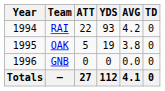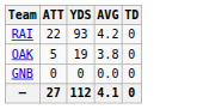 <table class="wikitable" style="text-align:center">
 <tr>
-<th>Year</th>
 <th>Team</th>
 <th>ATT</th>
 <th>YDS</th>
 <th>AVG</th>
 <th>TD</th>
 </tr>
 <tr>
-<td>1994</td>
 <td><a href='#'>RAI</a></td>
 <td>22</td>
 <td>93</td>
 <td>4.2</td>
 <td>0</td>
 </tr>
 <tr>
-<td>1995</td>
 <td><a href='#'>OAK</a></td>
 <td>5</td>
 <td>19</td>
 <td>3.8</td>
 <td>0</td>
 </tr>
 <tr>
-<td>1996</td>
 <td><a href='#'>GNB</a></td>
 <td>0</td>
 <td>0</td>
 <td>0.0</td>
 <td>0</td>
 </tr>
 <tr>
-<th>Totals</th>
 <th>—</th>
 <th>27</th>
 <th>112</th>
 <th>4.1</th>
 <th>0</th>
 </tr>
 </table>
